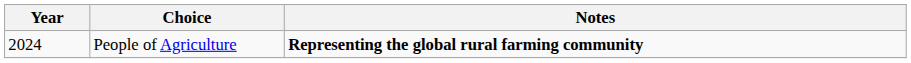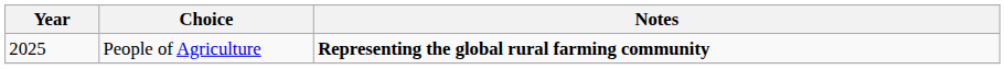 <table class="wikitable unsortable plainrowheaders">
 <tr>
 <th scope="col" width="2%">Year</th>
 <th scope="col" width="5%">Choice</th>
 <th scope="col" width="20%">Notes</th>
 </tr>
 <tr>
-<td>2024</td>
+<td>2025</td>
 <td>People of <a href='#'>Agriculture</a></td>
 <td><strong>Representing the global rural farming community</strong></td>
 </tr>
 <tr>
 </tr>
 </table>
